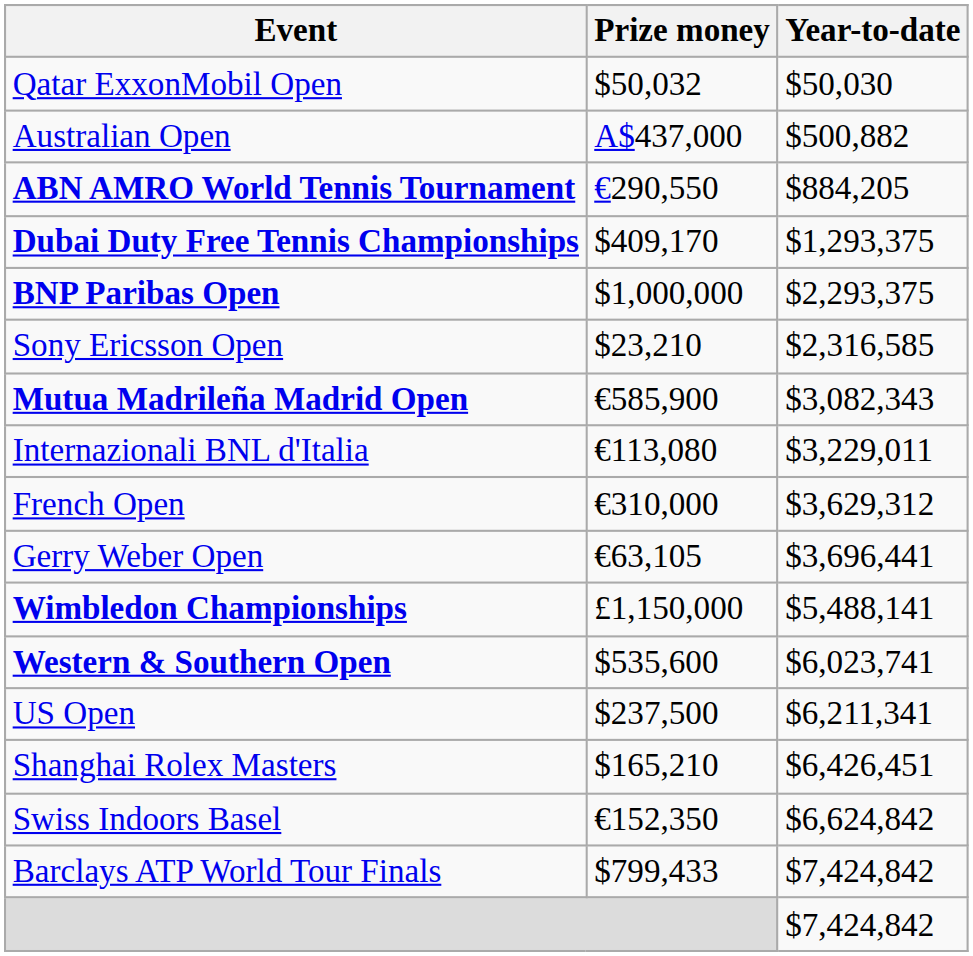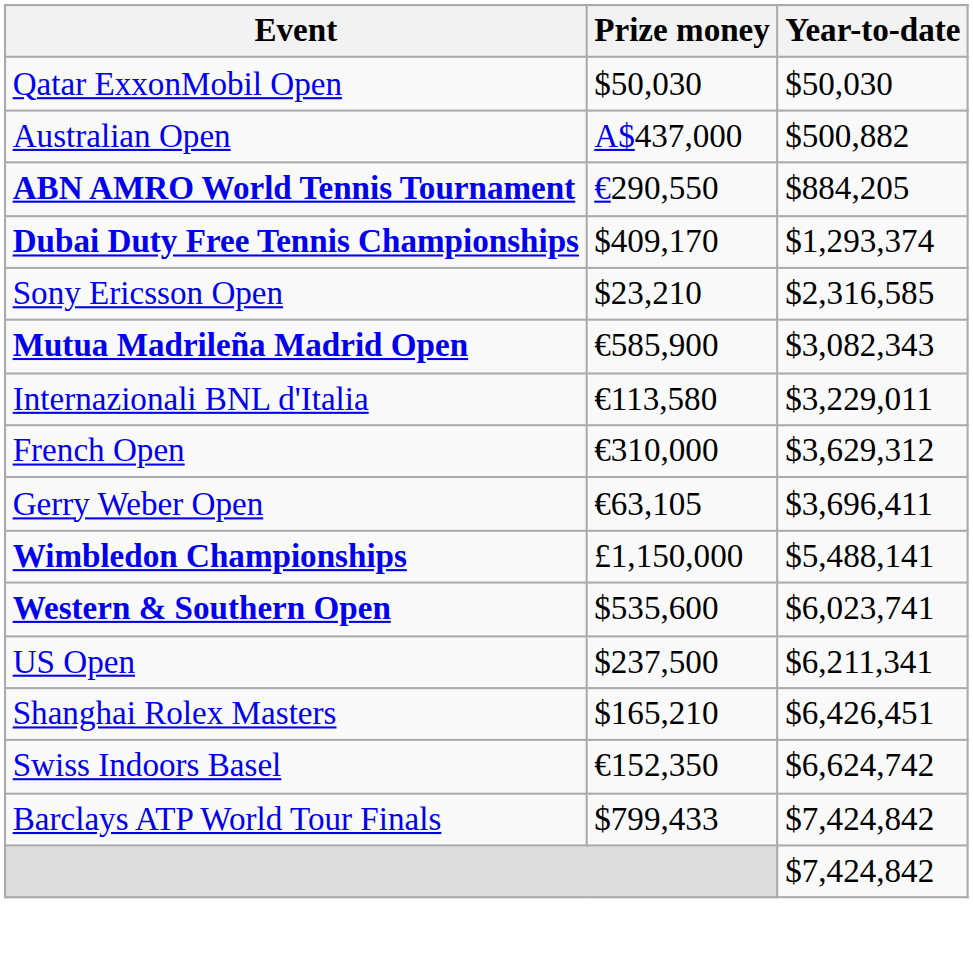 <table class="wikitable sortable">
 <tr>
 <th>Event</th>
 <th>Prize money</th>
 <th>Year-to-date</th>
 </tr>
 <tr>
 <td><a href='#'>Qatar ExxonMobil Open</a></td>
-<td>$50,032</td>
+<td>$50,030</td>
 <td>$50,030</td>
 </tr>
 <tr>
 <td><a href='#'>Australian Open</a></td>
 <td><a href='#'>A$</a>437,000</td>
 <td>$500,882</td>
 </tr>
 <tr>
 <td><strong><a href='#'>ABN AMRO World Tennis Tournament</a></strong></td>
 <td><a href='#'>€</a>290,550</td>
 <td>$884,205</td>
 </tr>
 <tr>
 <td><strong><a href='#'>Dubai Duty Free Tennis Championships</a></strong></td>
 <td>$409,170</td>
-<td>$1,293,375</td>
-</tr>
-<tr>
-<td><strong><a href='#'>BNP Paribas Open</a></strong></td>
-<td>$1,000,000</td>
-<td>$2,293,375</td>
+<td>$1,293,374</td>
 </tr>
 <tr>
 <td><a href='#'>Sony Ericsson Open</a></td>
 <td>$23,210</td>
 <td>$2,316,585</td>
 </tr>
 <tr>
 <td><strong><a href='#'>Mutua Madrileña Madrid Open</a></strong></td>
 <td>€585,900</td>
 <td>$3,082,343</td>
 </tr>
 <tr>
 <td><a href='#'>Internazionali BNL d'Italia</a></td>
-<td>€113,080</td>
+<td>€113,580</td>
 <td>$3,229,011</td>
 </tr>
 <tr>
 <td><a href='#'>French Open</a></td>
 <td>€310,000</td>
 <td>$3,629,312</td>
 </tr>
 <tr>
 <td><a href='#'>Gerry Weber Open</a></td>
 <td>€63,105</td>
-<td>$3,696,441</td>
+<td>$3,696,411</td>
 </tr>
 <tr>
 <td><strong><a href='#'>Wimbledon Championships</a></strong></td>
 <td>£1,150,000</td>
 <td>$5,488,141</td>
 </tr>
 <tr>
 <td><strong><a href='#'>Western & Southern Open</a></strong></td>
 <td>$535,600</td>
 <td>$6,023,741</td>
 </tr>
 <tr>
 <td><a href='#'>US Open</a></td>
 <td>$237,500</td>
 <td>$6,211,341</td>
 </tr>
 <tr>
 <td><a href='#'>Shanghai Rolex Masters</a></td>
 <td>$165,210</td>
 <td>$6,426,451</td>
 </tr>
 <tr>
 <td><a href='#'>Swiss Indoors Basel</a></td>
 <td>€152,350</td>
-<td>$6,624,842</td>
+<td>$6,624,742</td>
 </tr>
 <tr>
 <td><a href='#'>Barclays ATP World Tour Finals</a></td>
 <td>$799,433</td>
 <td>$7,424,842</td>
 </tr>
 <tr class="sortbottom">
 <td colspan=2 bgcolor=#DCDCDC></td>
 <td>$7,424,842</td>
 </tr>
 </table>
